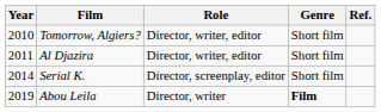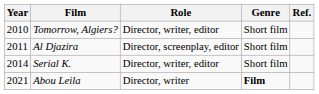 <table class="wikitable">
 <tr>
 <th>Year</th>
 <th>Film</th>
 <th>Role</th>
 <th>Genre</th>
 <th>Ref.</th>
 </tr>
 <tr>
 <td>2010</td>
 <td><em>Tomorrow, Algiers?</em></td>
 <td>Director, writer, editor</td>
 <td>Short film</td>
 <td></td>
 </tr>
 <tr>
 <td>2011</td>
 <td><em>Al Djazira</em></td>
-<td>Director, writer, editor</td>
+<td>Director, screenplay, editor</td>
 <td>Short film</td>
 <td></td>
 </tr>
 <tr>
 <td>2014</td>
 <td><em>Serial K.</em></td>
-<td>Director, screenplay, editor</td>
+<td>Director, writer, editor</td>
 <td>Short film</td>
 <td></td>
 </tr>
 <tr>
-<td>2019</td>
+<td>2021</td>
 <td><em>Abou Leila</em></td>
 <td>Director, writer</td>
 <td><strong>Film</strong></td>
 <td></td>
 </tr>
 </table>
